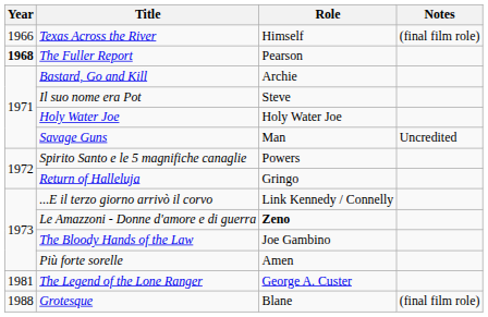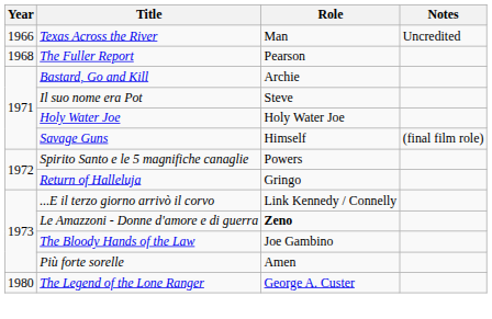 <table class="wikitable sortable">
 <tr>
 <th>Year</th>
 <th>Title</th>
 <th>Role</th>
 <th class="unsortable">Notes</th>
 </tr>
 <tr>
 <td>1966</td>
 <td><em><a href='#'>Texas Across the River</a></em></td>
-<td>Himself</td>
-<td>(final film role)</td>
+<td>Man</td>
+<td>Uncredited</td>
 </tr>
 <tr>
-<td><strong>1968</strong></td>
+<td>1968</td>
 <td><em><a href='#'>The Fuller Report</a></em></td>
 <td>Pearson</td>
 <td></td>
 </tr>
 <tr>
 <td rowspan=4>1971</td>
 <td><em><a href='#'>Bastard, Go and Kill</a></em></td>
 <td>Archie</td>
 <td></td>
 </tr>
 <tr>
 <td><em>Il suo nome era Pot</em></td>
 <td>Steve</td>
 <td></td>
 </tr>
 <tr>
 <td><em><a href='#'>Holy Water Joe</a></em></td>
 <td>Holy Water Joe</td>
 <td></td>
 </tr>
 <tr>
 <td><em><a href='#'>Savage Guns</a></em></td>
-<td>Man</td>
-<td>Uncredited</td>
+<td>Himself</td>
+<td>(final film role)</td>
 </tr>
 <tr>
 <td rowspan=2>1972</td>
 <td><em>Spirito Santo e le 5 magnifiche canaglie</em></td>
 <td>Powers</td>
 <td></td>
 </tr>
 <tr>
 <td><em><a href='#'>Return of Halleluja</a></em></td>
 <td>Gringo</td>
 <td></td>
 </tr>
 <tr>
 <td rowspan=4>1973</td>
 <td><em>...E il terzo giorno arrivò il corvo</em></td>
 <td>Link Kennedy / Connelly</td>
 <td></td>
 </tr>
 <tr>
 <td><em>Le Amazzoni - Donne d'amore e di guerra</em></td>
 <td><strong>Zeno</strong></td>
 <td></td>
 </tr>
 <tr>
 <td><em><a href='#'>The Bloody Hands of the Law</a></em></td>
 <td>Joe Gambino</td>
 <td></td>
 </tr>
 <tr>
 <td><em>Più forte sorelle</em></td>
 <td>Amen</td>
 <td></td>
 </tr>
 <tr>
-<td>1981</td>
+<td>1980</td>
 <td><em><a href='#'>The Legend of the Lone Ranger</a></em></td>
 <td><a href='#'>George A. Custer</a></td>
 <td></td>
 </tr>
-<tr>
-<td>1988</td>
-<td><em><a href='#'>Grotesque</a></em></td>
-<td>Blane</td>
-<td>(final film role)</td>
-</tr>
 </table>
